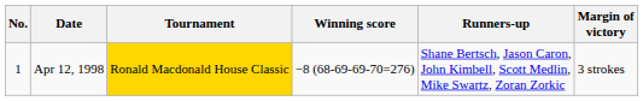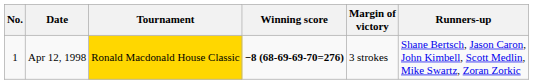 <table class="wikitable" style="font-size:95%;">
 <tr>
 <th>No.</th>
 <th>Date</th>
 <th>Tournament</th>
 <th>Winning score</th>
+<th>Margin of<br>victory</th>
 <th>Runners-up</th>
-<th>Margin of<br>victory</th>
 </tr>
 <tr>
 <td align=center>1</td>
 <td align=right>Apr 12, 1998</td>
 <td style="background: gold;">Ronald Macdonald House Classic</td>
-<td>−8 (68-69-69-70=276)</td>
+<td><strong>−8 (68-69-69-70=276)</strong></td>
+<td>3 strokes</td>
 <td> <a href='#'>Shane Bertsch</a>,  <a href='#'>Jason Caron</a>,<br> <a href='#'>John Kimbell</a>,  <a href='#'>Scott Medlin</a>,<br> <a href='#'>Mike Swartz</a>,  <a href='#'>Zoran Zorkic</a></td>
-<td>3 strokes</td>
 </tr>
 </table>
